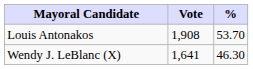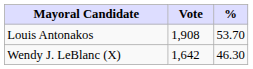 <table class="wikitable">
 <tr>
 <th style="background:#ddf; width:200px;">Mayoral Candidate</th>
 <th style="background:#ddf; width:50px;">Vote</th>
 <th style="background:#ddf; width:30px;">%</th>
 </tr>
 <tr>
 <td>Louis Antonakos</td>
 <td>1,908</td>
 <td>53.70</td>
 </tr>
 <tr>
 <td>Wendy J. LeBlanc (X)</td>
-<td>1,641</td>
+<td>1,642</td>
 <td>46.30</td>
 </tr>
 </table>
